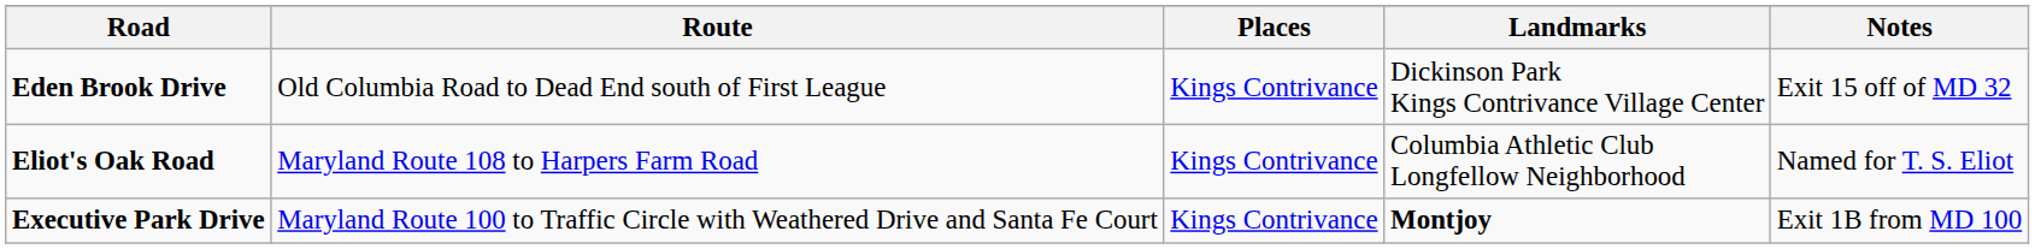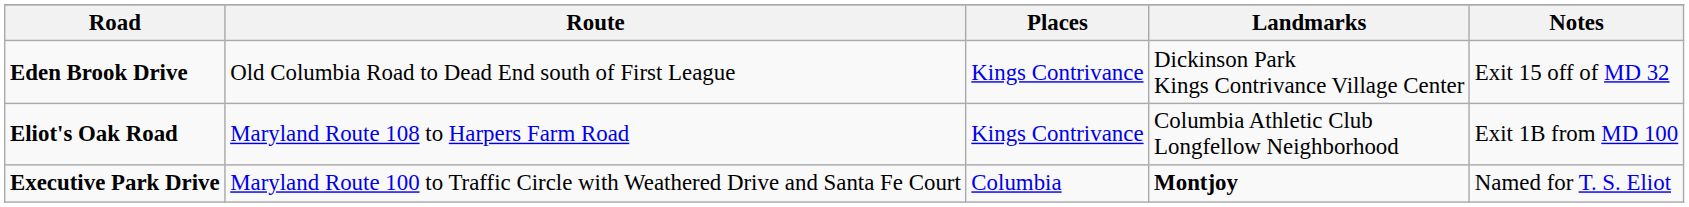 <table class="wikitable">
 <tr style="background-color:#DDDDDD;text-align:center;">
 </tr>
 <tr>
 <th>Road</th>
 <th>Route</th>
 <th>Places</th>
 <th>Landmarks</th>
 <th>Notes</th>
 </tr>
 <tr>
 <td><strong>Eden Brook Drive</strong></td>
 <td>Old Columbia Road to Dead End south of First League</td>
 <td><a href='#'>Kings Contrivance</a></td>
 <td>Dickinson Park<br>Kings Contrivance Village Center</td>
 <td>Exit 15 off of <a href='#'>MD 32</a></td>
 </tr>
 <tr>
 <td><strong>Eliot's Oak Road</strong></td>
 <td><a href='#'>Maryland Route 108</a> to <a href='#'>Harpers Farm Road</a></td>
 <td><a href='#'>Kings Contrivance</a></td>
 <td>Columbia Athletic Club<br>Longfellow Neighborhood</td>
-<td>Named for <a href='#'>T. S. Eliot</a></td>
+<td>Exit 1B from <a href='#'>MD 100</a></td>
 </tr>
 <tr>
 <td><strong>Executive Park Drive</strong></td>
 <td><a href='#'>Maryland Route 100</a> to Traffic Circle with Weathered Drive and Santa Fe Court</td>
-<td><a href='#'>Kings Contrivance</a></td>
+<td><a href='#'>Columbia</a></td>
 <td><strong>Montjoy</strong></td>
-<td>Exit 1B from <a href='#'>MD 100</a></td>
+<td>Named for <a href='#'>T. S. Eliot</a></td>
 </tr>
 </table>
